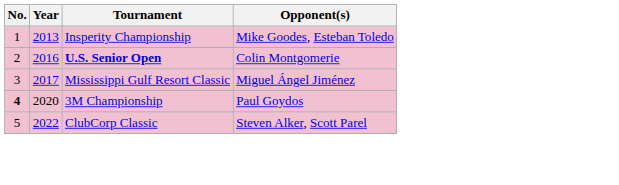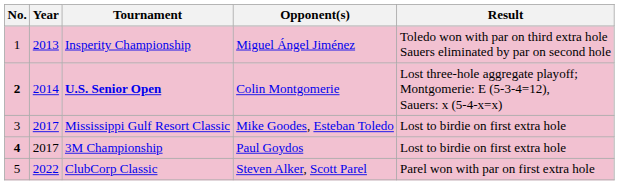 <table class="wikitable" style="font-size:95%;">
 <tr>
 <th>No.</th>
 <th>Year</th>
 <th>Tournament</th>
 <th>Opponent(s)</th>
+<th>Result</th>
 </tr>
 <tr style="background:#F2C1D1;">
 <td align=center>1</td>
 <td><a href='#'>2013</a></td>
 <td><a href='#'>Insperity Championship</a></td>
-<td> <a href='#'>Mike Goodes</a>,  <a href='#'>Esteban Toledo</a></td>
+<td> <a href='#'>Miguel Ángel Jiménez</a></td>
+<td>Toledo won with par on third extra hole<br>Sauers eliminated by par on second hole</td>
 </tr>
 <tr style="background:#F2C1D1;">
-<td align=center>2</td>
-<td><a href='#'>2016</a></td>
+<td align=center><strong>2</strong></td>
+<td><a href='#'>2014</a></td>
 <td><strong><a href='#'>U.S. Senior Open</a></strong></td>
 <td> <a href='#'>Colin Montgomerie</a></td>
+<td>Lost three-hole aggregate playoff;<br>Montgomerie: E (5-3-4=12),<br>Sauers: x (5-4-x=x)</td>
 </tr>
 <tr style="background:#F2C1D1;">
 <td align=center>3</td>
 <td><a href='#'>2017</a></td>
 <td><a href='#'>Mississippi Gulf Resort Classic</a></td>
-<td> <a href='#'>Miguel Ángel Jiménez</a></td>
+<td> <a href='#'>Mike Goodes</a>,  <a href='#'>Esteban Toledo</a></td>
+<td>Lost to birdie on first extra hole</td>
 </tr>
 <tr style="background:#F2C1D1;">
 <td align=center><strong>4</strong></td>
-<td>2020</td>
+<td>2017</td>
 <td><a href='#'>3M Championship</a></td>
 <td> <a href='#'>Paul Goydos</a></td>
+<td>Lost to birdie on first extra hole</td>
 </tr>
 <tr style="background:#F2C1D1;">
 <td align=center>5</td>
 <td><a href='#'>2022</a></td>
 <td><a href='#'>ClubCorp Classic</a></td>
 <td> <a href='#'>Steven Alker</a>,  <a href='#'>Scott Parel</a></td>
+<td>Parel won with par on first extra hole</td>
 </tr>
 </table>
